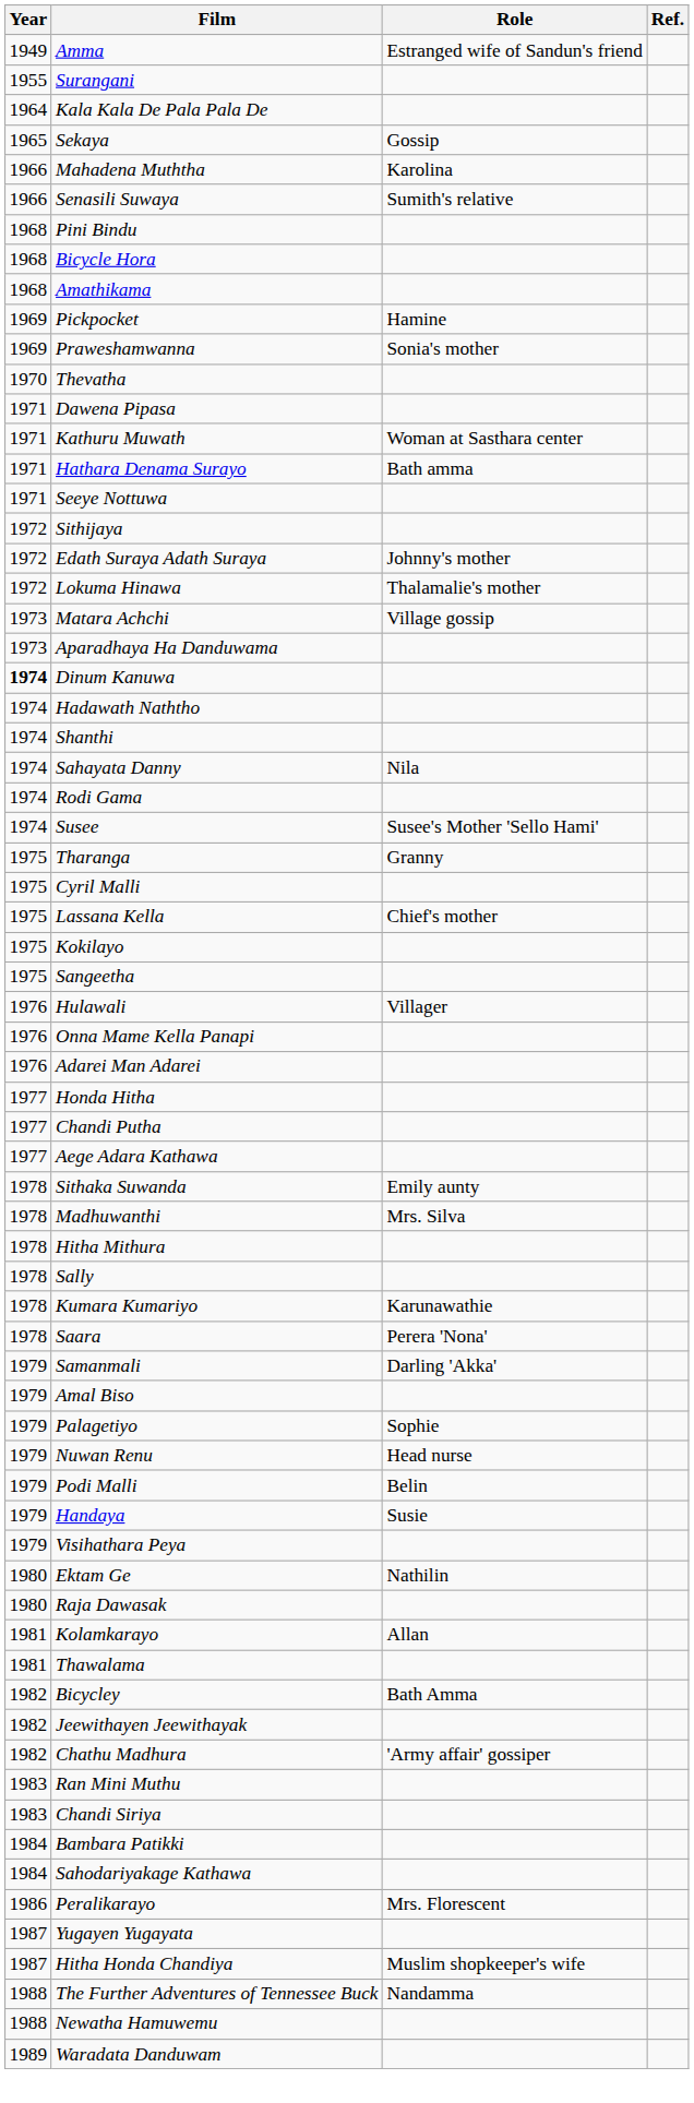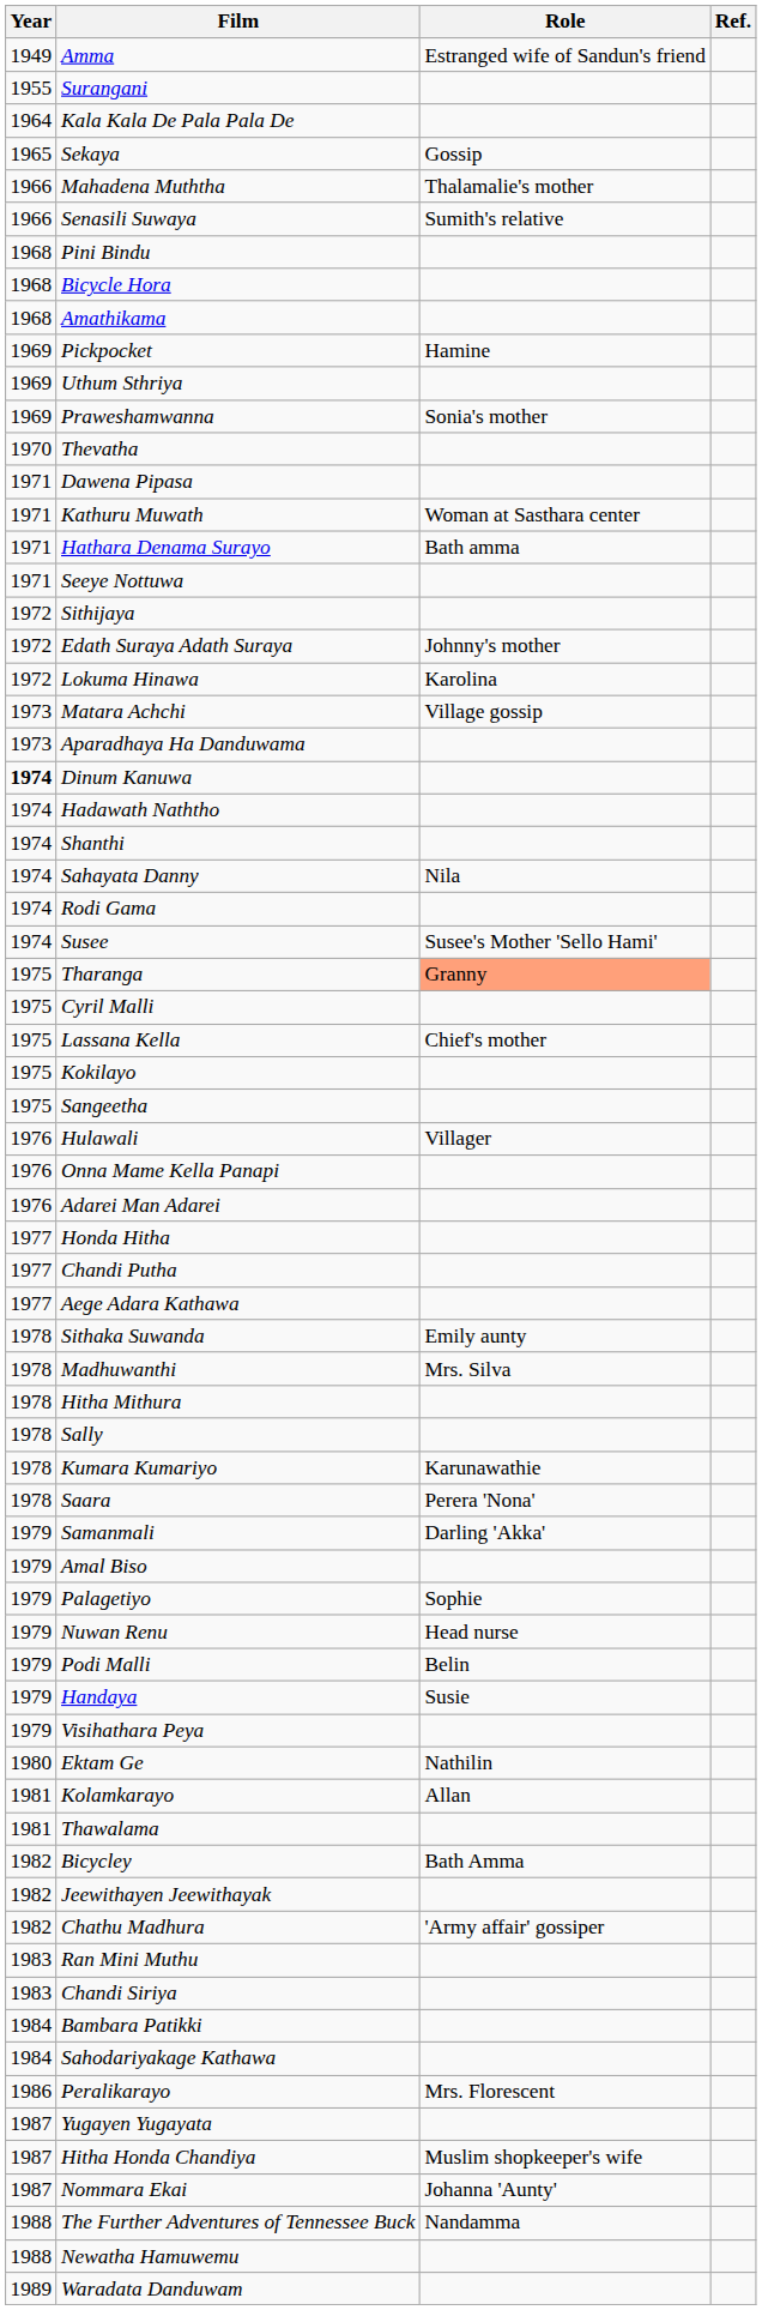 <table class="wikitable">
 <tr>
 <th>Year</th>
 <th>Film</th>
 <th>Role</th>
 <th>Ref.</th>
 </tr>
 <tr>
 <td>1949</td>
 <td><em><a href='#'>Amma</a></em></td>
 <td>Estranged wife of Sandun's friend</td>
 <td></td>
 </tr>
 <tr>
 <td>1955</td>
 <td><em><a href='#'>Surangani</a></em></td>
 <td></td>
 <td></td>
 </tr>
 <tr>
 <td>1964</td>
 <td><em>Kala Kala De Pala Pala De</em></td>
 <td></td>
 <td></td>
 </tr>
 <tr>
 <td>1965</td>
 <td><em>Sekaya</em></td>
 <td>Gossip</td>
 <td></td>
 </tr>
 <tr>
 <td>1966</td>
 <td><em>Mahadena Muththa</em></td>
-<td>Karolina</td>
+<td>Thalamalie's mother</td>
 <td></td>
 </tr>
 <tr>
 <td>1966</td>
 <td><em>Senasili Suwaya</em></td>
 <td>Sumith's relative</td>
 <td></td>
 </tr>
 <tr>
 <td>1968</td>
 <td><em>Pini Bindu</em></td>
 <td></td>
 <td></td>
 </tr>
 <tr>
 <td>1968</td>
 <td><em><a href='#'>Bicycle Hora</a></em></td>
 <td></td>
 <td></td>
 </tr>
 <tr>
 <td>1968</td>
 <td><em><a href='#'>Amathikama</a></em></td>
 <td></td>
 <td></td>
 </tr>
 <tr>
 <td>1969</td>
 <td><em>Pickpocket</em></td>
 <td>Hamine</td>
+<td></td>
+</tr>
+<tr>
+<td>1969</td>
+<td><em>Uthum Sthriya</em></td>
+<td></td>
 <td></td>
 </tr>
 <tr>
 <td>1969</td>
 <td><em>Praweshamwanna</em></td>
 <td>Sonia's mother</td>
 <td></td>
 </tr>
 <tr>
 <td>1970</td>
 <td><em>Thevatha</em></td>
 <td></td>
 <td></td>
 </tr>
 <tr>
 <td>1971</td>
 <td><em>Dawena Pipasa</em></td>
 <td></td>
 <td></td>
 </tr>
 <tr>
 <td>1971</td>
 <td><em>Kathuru Muwath</em></td>
 <td>Woman at Sasthara center</td>
 <td></td>
 </tr>
 <tr>
 <td>1971</td>
 <td><em><a href='#'>Hathara Denama Surayo</a></em></td>
 <td>Bath amma</td>
 <td></td>
 </tr>
 <tr>
 <td>1971</td>
 <td><em>Seeye Nottuwa</em></td>
 <td></td>
 <td></td>
 </tr>
 <tr>
 <td>1972</td>
 <td><em>Sithijaya</em></td>
 <td></td>
 <td></td>
 </tr>
 <tr>
 <td>1972</td>
 <td><em>Edath Suraya Adath Suraya</em></td>
 <td>Johnny's mother</td>
 <td></td>
 </tr>
 <tr>
 <td>1972</td>
 <td><em>Lokuma Hinawa</em></td>
-<td>Thalamalie's mother</td>
+<td>Karolina</td>
 <td></td>
 </tr>
 <tr>
 <td>1973</td>
 <td><em>Matara Achchi</em></td>
 <td>Village gossip</td>
 <td></td>
 </tr>
 <tr>
 <td>1973</td>
 <td><em>Aparadhaya Ha Danduwama</em></td>
 <td></td>
 <td></td>
 </tr>
 <tr>
 <td><strong>1974</strong></td>
 <td><em>Dinum Kanuwa</em></td>
 <td></td>
 <td></td>
 </tr>
 <tr>
 <td>1974</td>
 <td><em>Hadawath Naththo</em></td>
 <td></td>
 <td></td>
 </tr>
 <tr>
 <td>1974</td>
 <td><em>Shanthi</em></td>
 <td></td>
 <td></td>
 </tr>
 <tr>
 <td>1974</td>
 <td><em>Sahayata Danny</em></td>
 <td>Nila</td>
 <td></td>
 </tr>
 <tr>
 <td>1974</td>
 <td><em>Rodi Gama</em></td>
 <td></td>
 <td></td>
 </tr>
 <tr>
 <td>1974</td>
 <td><em>Susee</em></td>
 <td>Susee's Mother 'Sello Hami'</td>
 <td></td>
 </tr>
 <tr>
 <td>1975</td>
 <td><em>Tharanga</em></td>
-<td>Granny</td>
+<td style="background: lightsalmon;">Granny</td>
 <td></td>
 </tr>
 <tr>
 <td>1975</td>
 <td><em>Cyril Malli</em></td>
 <td></td>
 <td></td>
 </tr>
 <tr>
 <td>1975</td>
 <td><em>Lassana Kella</em></td>
 <td>Chief's mother</td>
 <td></td>
 </tr>
 <tr>
 <td>1975</td>
 <td><em>Kokilayo</em></td>
 <td></td>
 <td></td>
 </tr>
 <tr>
 <td>1975</td>
 <td><em>Sangeetha</em></td>
 <td></td>
 <td></td>
 </tr>
 <tr>
 <td>1976</td>
 <td><em>Hulawali</em></td>
 <td>Villager</td>
 <td></td>
 </tr>
 <tr>
 <td>1976</td>
 <td><em>Onna Mame Kella Panapi</em></td>
 <td></td>
 <td></td>
 </tr>
 <tr>
 <td>1976</td>
 <td><em>Adarei Man Adarei</em></td>
 <td></td>
 <td></td>
 </tr>
 <tr>
 <td>1977</td>
 <td><em>Honda Hitha</em></td>
 <td></td>
 <td></td>
 </tr>
 <tr>
 <td>1977</td>
 <td><em>Chandi Putha</em></td>
 <td></td>
 <td></td>
 </tr>
 <tr>
 <td>1977</td>
 <td><em>Aege Adara Kathawa</em></td>
 <td></td>
 <td></td>
 </tr>
 <tr>
 <td>1978</td>
 <td><em>Sithaka Suwanda</em></td>
 <td>Emily aunty</td>
 <td></td>
 </tr>
 <tr>
 <td>1978</td>
 <td><em>Madhuwanthi</em></td>
 <td>Mrs. Silva</td>
 <td></td>
 </tr>
 <tr>
 <td>1978</td>
 <td><em>Hitha Mithura</em></td>
 <td></td>
 <td></td>
 </tr>
 <tr>
 <td>1978</td>
 <td><em>Sally</em></td>
 <td></td>
 <td></td>
 </tr>
 <tr>
 <td>1978</td>
 <td><em>Kumara Kumariyo</em></td>
 <td>Karunawathie</td>
 <td></td>
 </tr>
 <tr>
 <td>1978</td>
 <td><em>Saara</em></td>
 <td>Perera 'Nona'</td>
 <td></td>
 </tr>
 <tr>
 <td>1979</td>
 <td><em>Samanmali</em></td>
 <td>Darling 'Akka'</td>
 <td></td>
 </tr>
 <tr>
 <td>1979</td>
 <td><em>Amal Biso</em></td>
 <td></td>
 <td></td>
 </tr>
 <tr>
 <td>1979</td>
 <td><em>Palagetiyo</em></td>
 <td>Sophie</td>
 <td></td>
 </tr>
 <tr>
 <td>1979</td>
 <td><em>Nuwan Renu</em></td>
 <td>Head nurse</td>
 <td></td>
 </tr>
 <tr>
 <td>1979</td>
 <td><em>Podi Malli</em></td>
 <td>Belin</td>
 <td></td>
 </tr>
 <tr>
 <td>1979</td>
 <td><em><a href='#'>Handaya</a></em></td>
 <td>Susie</td>
 <td></td>
 </tr>
 <tr>
 <td>1979</td>
 <td><em>Visihathara Peya</em></td>
 <td></td>
 <td></td>
 </tr>
 <tr>
 <td>1980</td>
 <td><em>Ektam Ge</em></td>
 <td>Nathilin</td>
 <td></td>
 </tr>
 <tr>
-<td>1980</td>
-<td><em>Raja Dawasak</em></td>
-<td></td>
-<td></td>
-</tr>
-<tr>
 <td>1981</td>
 <td><em>Kolamkarayo</em></td>
 <td>Allan</td>
 <td></td>
 </tr>
 <tr>
 <td>1981</td>
 <td><em>Thawalama</em></td>
 <td></td>
 <td></td>
 </tr>
 <tr>
 <td>1982</td>
 <td><em>Bicycley</em></td>
 <td>Bath Amma</td>
 <td></td>
 </tr>
 <tr>
 <td>1982</td>
 <td><em>Jeewithayen Jeewithayak</em></td>
 <td></td>
 <td></td>
 </tr>
 <tr>
 <td>1982</td>
 <td><em>Chathu Madhura</em></td>
 <td>'Army affair' gossiper</td>
 <td></td>
 </tr>
 <tr>
 <td>1983</td>
 <td><em>Ran Mini Muthu</em></td>
 <td></td>
 <td></td>
 </tr>
 <tr>
 <td>1983</td>
 <td><em>Chandi Siriya</em></td>
 <td></td>
 <td></td>
 </tr>
 <tr>
 <td>1984</td>
 <td><em>Bambara Patikki</em></td>
 <td></td>
 <td></td>
 </tr>
 <tr>
 <td>1984</td>
 <td><em>Sahodariyakage Kathawa</em></td>
 <td></td>
 <td></td>
 </tr>
 <tr>
 <td>1986</td>
 <td><em>Peralikarayo</em></td>
 <td>Mrs. Florescent</td>
 <td></td>
 </tr>
 <tr>
 <td>1987</td>
 <td><em>Yugayen Yugayata</em></td>
 <td></td>
 <td></td>
 </tr>
 <tr>
 <td>1987</td>
 <td><em>Hitha Honda Chandiya</em></td>
 <td>Muslim shopkeeper's wife</td>
 <td></td>
 </tr>
 <tr>
+<td>1987</td>
+<td><em>Nommara Ekai</em></td>
+<td>Johanna 'Aunty'</td>
+<td></td>
+</tr>
+<tr>
 <td>1988</td>
 <td><em>The Further Adventures of Tennessee Buck</em></td>
 <td>Nandamma</td>
 <td></td>
 </tr>
 <tr>
 <td>1988</td>
 <td><em>Newatha Hamuwemu</em></td>
 <td></td>
 <td></td>
 </tr>
 <tr>
 <td>1989</td>
 <td><em>Waradata Danduwam</em></td>
 <td></td>
 <td></td>
 </tr>
 </table>
